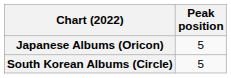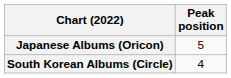 <table class="wikitable sortable plainrowheaders" style="text-align:center">
 <tr>
 <th scope="col">Chart (2022)</th>
 <th scope="col">Peak<br>position</th>
 </tr>
 <tr>
 <th scope="row">Japanese Albums (Oricon)</th>
 <td>5</td>
 </tr>
 <tr>
 <th scope="row">South Korean Albums (Circle)</th>
-<td>5</td>
+<td>4</td>
 </tr>
 </table>
